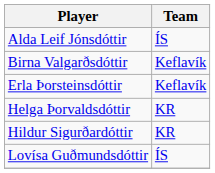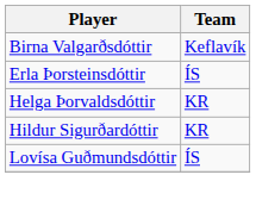 <table class="wikitable sortable">
 <tr>
 <th align="center">Player</th>
 <th align="center">Team</th>
-</tr>
-<tr>
-<td> <a href='#'>Alda Leif Jónsdóttir</a></td>
-<td><a href='#'>ÍS</a></td>
 </tr>
 <tr>
 <td> <a href='#'>Birna Valgarðsdóttir</a></td>
 <td><a href='#'>Keflavík</a></td>
 </tr>
 <tr>
 <td> <a href='#'>Erla Þorsteinsdóttir</a></td>
-<td><a href='#'>Keflavík</a></td>
+<td><a href='#'>ÍS</a></td>
 </tr>
 <tr>
 <td> <a href='#'>Helga Þorvaldsdóttir</a></td>
 <td><a href='#'>KR</a></td>
 </tr>
 <tr>
 <td> <a href='#'>Hildur Sigurðardóttir</a></td>
 <td><a href='#'>KR</a></td>
 </tr>
 <tr>
 <td> <a href='#'>Lovísa Guðmundsdóttir</a></td>
 <td><a href='#'>ÍS</a></td>
 </tr>
 <tr>
 </tr>
 </table>
